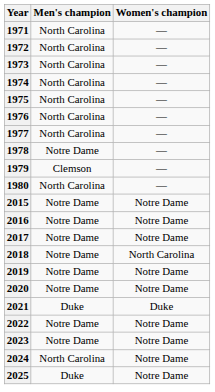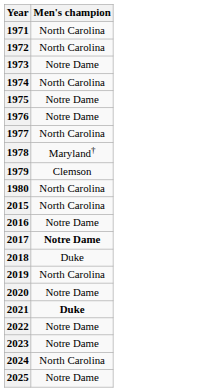 <table class="wikitable" style="text-align: center;">
 <tr>
 <th>Year</th>
 <th>Men's champion</th>
-<th>Women's champion</th>
 </tr>
 <tr>
 <th>1971</th>
 <td>North Carolina</td>
-<td>—</td>
 </tr>
 <tr>
 <th>1972</th>
 <td>North Carolina</td>
-<td>—</td>
 </tr>
 <tr>
 <th>1973</th>
-<td>North Carolina</td>
-<td>—</td>
+<td>Notre Dame</td>
 </tr>
 <tr>
 <th>1974</th>
 <td>North Carolina</td>
-<td>—</td>
 </tr>
 <tr>
 <th>1975</th>
-<td>North Carolina</td>
-<td>—</td>
+<td>Notre Dame</td>
 </tr>
 <tr>
 <th>1976</th>
-<td>North Carolina</td>
-<td>—</td>
+<td>Notre Dame</td>
 </tr>
 <tr>
 <th>1977</th>
 <td>North Carolina</td>
-<td>—</td>
 </tr>
 <tr>
 <th>1978</th>
-<td>Notre Dame</td>
-<td>—</td>
+<td>Maryland<sup>†</sup></td>
 </tr>
 <tr>
 <th>1979</th>
 <td>Clemson</td>
-<td>—</td>
 </tr>
 <tr>
 <th>1980</th>
 <td>North Carolina</td>
-<td>—</td>
 </tr>
 <tr>
 <th>2015</th>
-<td>Notre Dame</td>
-<td>Notre Dame</td>
+<td>North Carolina</td>
 </tr>
 <tr>
 <th>2016</th>
 <td>Notre Dame</td>
-<td>Notre Dame</td>
 </tr>
 <tr>
 <th>2017</th>
-<td>Notre Dame</td>
-<td>Notre Dame</td>
+<td><strong>Notre Dame</strong></td>
 </tr>
 <tr>
 <th>2018</th>
-<td>Notre Dame</td>
-<td>North Carolina</td>
+<td>Duke</td>
 </tr>
 <tr>
 <th>2019</th>
-<td>Notre Dame</td>
-<td>Notre Dame</td>
+<td>North Carolina</td>
 </tr>
 <tr>
 <th>2020</th>
 <td>Notre Dame</td>
-<td>Notre Dame</td>
 </tr>
 <tr>
 <th>2021</th>
-<td>Duke</td>
-<td>Duke</td>
+<td><strong>Duke</strong></td>
 </tr>
 <tr>
 <th>2022</th>
-<td>Notre Dame</td>
 <td>Notre Dame</td>
 </tr>
 <tr>
 <th>2023</th>
 <td>Notre Dame</td>
-<td>Notre Dame</td>
 </tr>
 <tr>
 <th>2024</th>
 <td>North Carolina</td>
-<td>Notre Dame</td>
 </tr>
 <tr>
 <th>2025</th>
-<td>Duke</td>
 <td>Notre Dame</td>
 </tr>
 </table>
